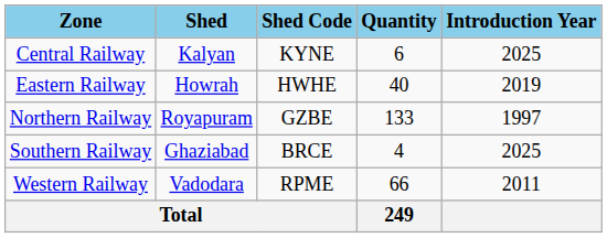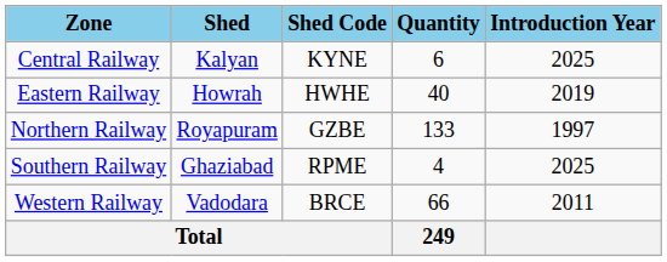 <table class="wikitable sortable" style="text-align:center; font-size: 90%;">
 <tr>
 <th style="background: skyblue; text-align:center">Zone</th>
 <th style="background: skyblue; text-align:center">Shed</th>
 <th style="background: skyblue; text-align:center">Shed Code</th>
 <th colspan="1" style="background: skyblue; text-align:center">Quantity</th>
 <th style="background: skyblue; text-align:center">Introduction Year</th>
 </tr>
 <tr>
 <td><a href='#'>Central Railway</a></td>
 <td><a href='#'>Kalyan</a></td>
 <td>KYNE</td>
 <td>6</td>
 <td>2025</td>
 </tr>
 <tr>
 <td><a href='#'>Eastern Railway</a></td>
 <td><a href='#'>Howrah</a></td>
 <td>HWHE</td>
 <td>40</td>
 <td>2019</td>
 </tr>
 <tr>
 <td><a href='#'>Northern Railway</a></td>
 <td><a href='#'>Royapuram</a></td>
 <td>GZBE</td>
 <td>133</td>
 <td>1997</td>
 </tr>
 <tr>
 <td><a href='#'>Southern Railway</a></td>
 <td><a href='#'>Ghaziabad</a></td>
-<td>BRCE</td>
+<td>RPME</td>
 <td>4</td>
 <td>2025</td>
 </tr>
 <tr>
 <td><a href='#'>Western Railway</a></td>
 <td><a href='#'>Vadodara</a></td>
-<td>RPME</td>
+<td>BRCE</td>
 <td>66</td>
 <td>2011</td>
 </tr>
 <tr>
 <th colspan="3">Total</th>
 <th>249</th>
 <th></th>
 </tr>
 </table>
